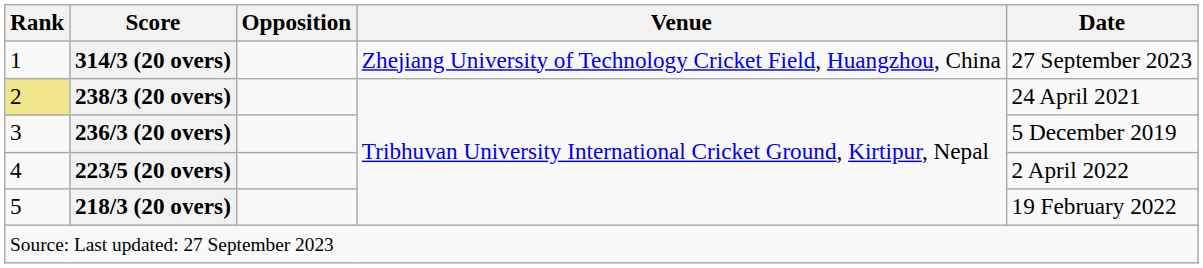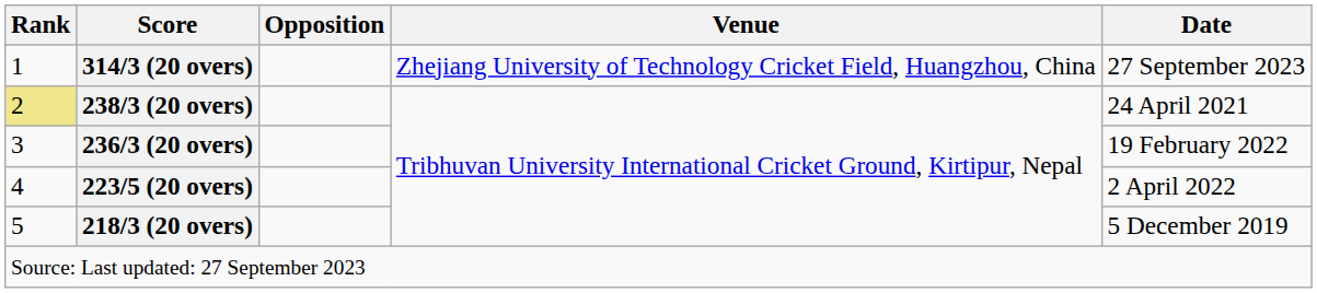 <table class="wikitable">
 <tr>
 <th>Rank</th>
 <th>Score</th>
 <th>Opposition</th>
 <th>Venue</th>
 <th>Date</th>
 </tr>
 <tr>
 <td>1</td>
 <th>314/3 (20 overs)</th>
 <td></td>
 <td><a href='#'>Zhejiang University of Technology Cricket Field</a>, <a href='#'>Huangzhou</a>, China</td>
 <td>27 September 2023</td>
 </tr>
 <tr>
 <td style="background: khaki;">2</td>
 <th>238/3 (20 overs)</th>
 <td></td>
 <td rowspan=4><a href='#'>Tribhuvan University International Cricket Ground</a>, <a href='#'>Kirtipur</a>, Nepal</td>
 <td>24 April 2021</td>
 </tr>
 <tr>
 <td>3</td>
 <th>236/3 (20 overs)</th>
 <td></td>
-<td>5 December 2019</td>
+<td>19 February 2022</td>
 </tr>
 <tr>
 <td>4</td>
 <th>223/5 (20 overs)</th>
 <td></td>
 <td>2 April 2022</td>
 </tr>
 <tr>
 <td>5</td>
 <th>218/3 (20 overs)</th>
 <td></td>
-<td>19 February 2022</td>
+<td>5 December 2019</td>
 </tr>
 <tr>
 <td colspan="5" style="text-align:left;"><small>Source:  Last updated: 27 September 2023</small></td>
 </tr>
 </table>
